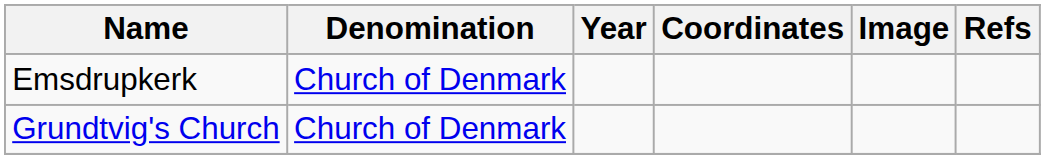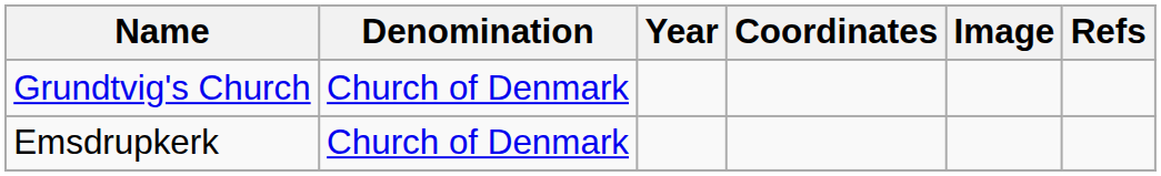 <table class="wikitable sortable">
 <tr>
 <th>Name</th>
 <th>Denomination</th>
 <th>Year</th>
 <th>Coordinates</th>
 <th>Image</th>
 <th>Refs</th>
 </tr>
 <tr>
-<td>Emsdrupkerk</td>
+<td><a href='#'>Grundtvig's Church</a></td>
 <td><a href='#'>Church of Denmark</a></td>
 <td></td>
 <td></td>
 <td></td>
 <td></td>
 </tr>
 <tr>
-<td><a href='#'>Grundtvig's Church</a></td>
+<td>Emsdrupkerk</td>
 <td><a href='#'>Church of Denmark</a></td>
 <td></td>
 <td></td>
 <td></td>
 <td></td>
 </tr>
 <tr>
 </tr>
 </table>
